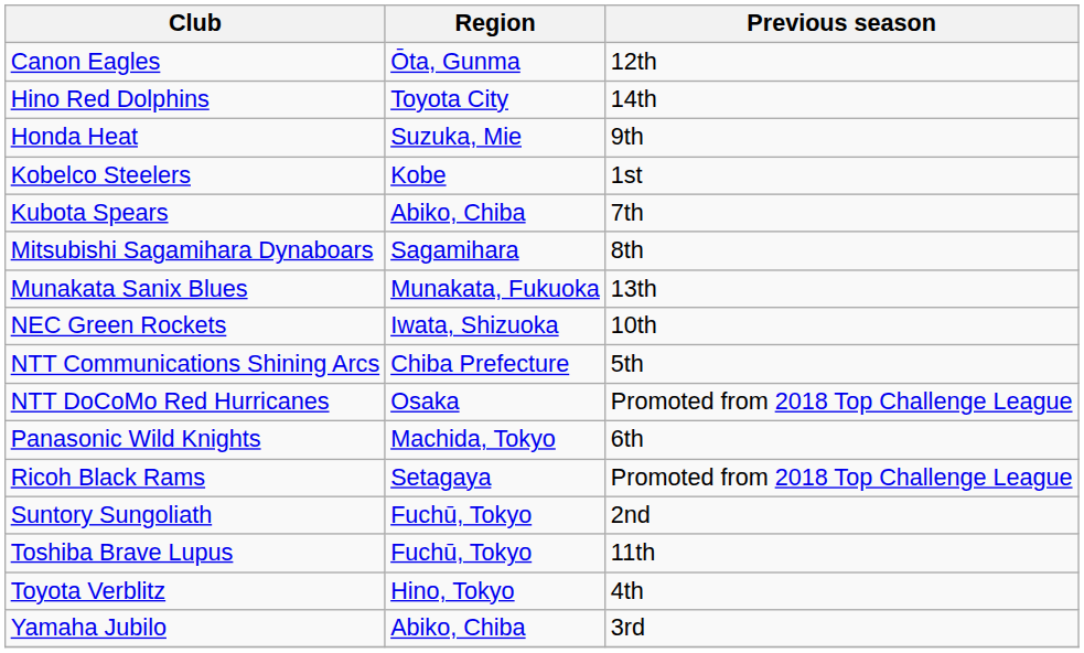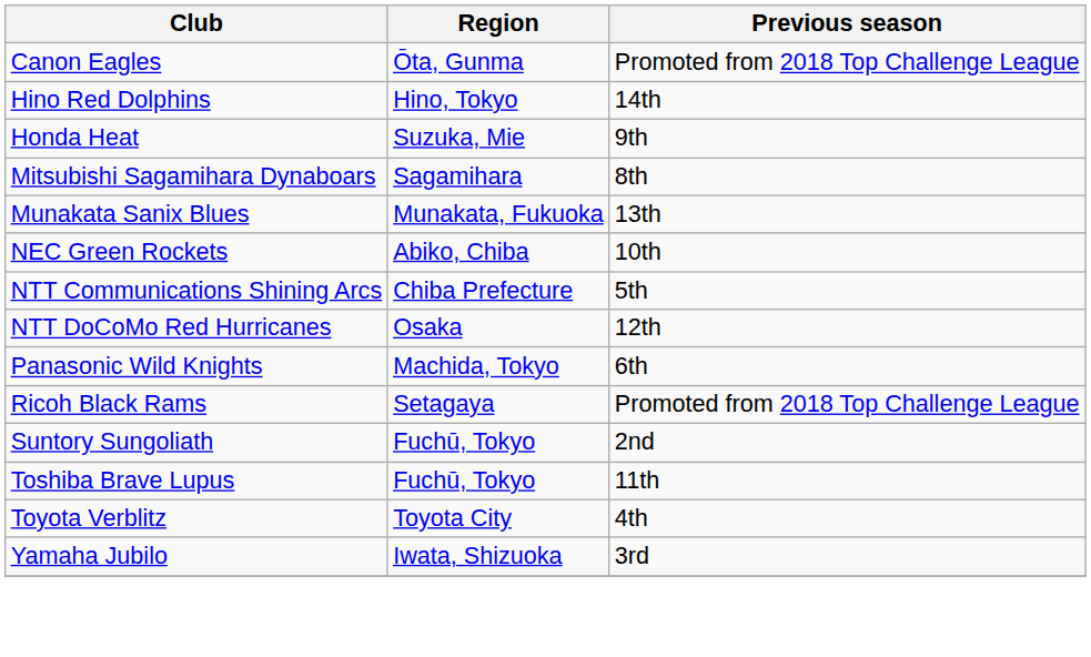 <table class="wikitable sortable" style="min-width=60%;">
 <tr>
 <th>Club</th>
 <th>Region</th>
 <th>Previous season</th>
 </tr>
 <tr>
 <td><a href='#'>Canon Eagles</a></td>
 <td><a href='#'>Ōta, Gunma</a></td>
-<td>12th</td>
+<td>Promoted from <a href='#'>2018 Top Challenge League</a></td>
 </tr>
 <tr>
 <td><a href='#'>Hino Red Dolphins</a></td>
-<td><a href='#'>Toyota City</a></td>
+<td><a href='#'>Hino, Tokyo</a></td>
 <td>14th</td>
 </tr>
 <tr>
 <td><a href='#'>Honda Heat</a></td>
 <td><a href='#'>Suzuka, Mie</a></td>
 <td>9th</td>
-</tr>
-<tr>
-<td><a href='#'>Kobelco Steelers</a></td>
-<td><a href='#'>Kobe</a></td>
-<td>1st</td>
-</tr>
-<tr>
-<td><a href='#'>Kubota Spears</a></td>
-<td><a href='#'>Abiko, Chiba</a></td>
-<td>7th</td>
 </tr>
 <tr>
 <td><a href='#'>Mitsubishi Sagamihara Dynaboars</a></td>
 <td><a href='#'>Sagamihara</a></td>
 <td>8th</td>
 </tr>
 <tr>
 <td><a href='#'>Munakata Sanix Blues</a></td>
 <td><a href='#'>Munakata, Fukuoka</a></td>
 <td>13th</td>
 </tr>
 <tr>
 <td><a href='#'>NEC Green Rockets</a></td>
-<td><a href='#'>Iwata, Shizuoka</a></td>
+<td><a href='#'>Abiko, Chiba</a></td>
 <td>10th</td>
 </tr>
 <tr>
 <td><a href='#'>NTT Communications Shining Arcs</a></td>
 <td><a href='#'>Chiba Prefecture</a></td>
 <td>5th</td>
 </tr>
 <tr>
 <td><a href='#'>NTT DoCoMo Red Hurricanes</a></td>
 <td><a href='#'>Osaka</a></td>
-<td>Promoted from <a href='#'>2018 Top Challenge League</a></td>
+<td>12th</td>
 </tr>
 <tr>
 <td><a href='#'>Panasonic Wild Knights</a></td>
 <td><a href='#'>Machida, Tokyo</a></td>
 <td>6th</td>
 </tr>
 <tr>
 <td><a href='#'>Ricoh Black Rams</a></td>
 <td><a href='#'>Setagaya</a></td>
 <td>Promoted from <a href='#'>2018 Top Challenge League</a></td>
 </tr>
 <tr>
 <td><a href='#'>Suntory Sungoliath</a></td>
 <td><a href='#'>Fuchū, Tokyo</a></td>
 <td>2nd</td>
 </tr>
 <tr>
 <td><a href='#'>Toshiba Brave Lupus</a></td>
 <td><a href='#'>Fuchū, Tokyo</a></td>
 <td>11th</td>
 </tr>
 <tr>
 <td><a href='#'>Toyota Verblitz</a></td>
-<td><a href='#'>Hino, Tokyo</a></td>
+<td><a href='#'>Toyota City</a></td>
 <td>4th</td>
 </tr>
 <tr>
 <td><a href='#'>Yamaha Jubilo</a></td>
-<td><a href='#'>Abiko, Chiba</a></td>
+<td><a href='#'>Iwata, Shizuoka</a></td>
 <td>3rd</td>
 </tr>
 <tr>
 </tr>
 </table>
